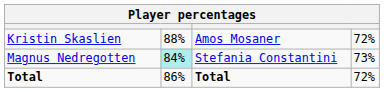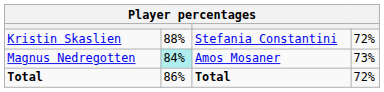 <table class="wikitable">
 <tr>
 <th colspan=4 width=400>Player percentages</th>
 </tr>
 <tr>
 <th colspan=2 width=200 style="white-space:nowrap;"></th>
 <th colspan=2 width=200 style="white-space:nowrap;"></th>
 </tr>
 <tr>
 <td><a href='#'>Kristin Skaslien</a></td>
 <td>88%</td>
-<td><a href='#'>Amos Mosaner</a></td>
+<td><a href='#'>Stefania Constantini</a></td>
 <td>72%</td>
 </tr>
 <tr>
 <td><a href='#'>Magnus Nedregotten</a></td>
 <td style="background: paleturquoise;">84%</td>
-<td><a href='#'>Stefania Constantini</a></td>
+<td><a href='#'>Amos Mosaner</a></td>
 <td>73%</td>
 </tr>
 <tr>
 <td><strong>Total</strong></td>
 <td>86%</td>
 <td><strong>Total</strong></td>
 <td>72%</td>
 </tr>
 </table>
